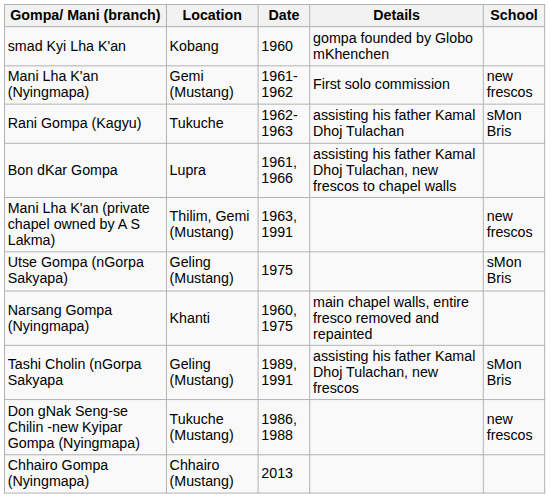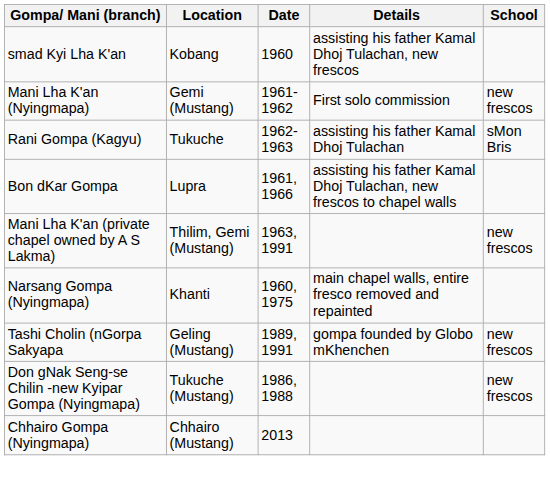 <table class="wikitable">
 <tr>
 <th>Gompa/ Mani (branch)</th>
 <th>Location</th>
 <th>Date</th>
 <th>Details</th>
 <th>School</th>
 </tr>
 <tr>
 <td>smad Kyi Lha K'an</td>
 <td>Kobang</td>
 <td>1960</td>
-<td>gompa founded by Globo mKhenchen</td>
+<td>assisting his father Kamal Dhoj Tulachan, new frescos</td>
 <td></td>
 </tr>
 <tr>
 <td>Mani Lha K'an (Nyingmapa)</td>
 <td>Gemi (Mustang)</td>
 <td>1961-1962</td>
 <td>First solo commission</td>
 <td>new frescos</td>
 </tr>
 <tr>
 <td>Rani Gompa (Kagyu)</td>
 <td>Tukuche</td>
 <td>1962-1963</td>
 <td>assisting his father Kamal Dhoj Tulachan</td>
 <td>sMon Bris</td>
 </tr>
 <tr>
 <td>Bon dKar Gompa</td>
 <td>Lupra</td>
 <td>1961, 1966</td>
 <td>assisting his father Kamal Dhoj Tulachan, new frescos to chapel walls</td>
 <td></td>
 </tr>
 <tr>
 <td>Mani Lha K'an (private chapel owned by A S Lakma)</td>
 <td>Thilim, Gemi (Mustang)</td>
 <td>1963, 1991</td>
 <td></td>
 <td>new frescos</td>
 </tr>
 <tr>
-<td>Utse Gompa (nGorpa Sakyapa)</td>
-<td>Geling (Mustang)</td>
-<td>1975</td>
-<td></td>
-<td>sMon Bris</td>
-</tr>
-<tr>
 <td>Narsang Gompa (Nyingmapa)</td>
 <td>Khanti</td>
 <td>1960, 1975</td>
 <td>main chapel walls, entire fresco removed and repainted</td>
 <td></td>
 </tr>
 <tr>
 <td>Tashi Cholin (nGorpa Sakyapa</td>
 <td>Geling (Mustang)</td>
 <td>1989, 1991</td>
-<td>assisting his father Kamal Dhoj Tulachan, new frescos</td>
-<td>sMon Bris</td>
+<td>gompa founded by Globo mKhenchen</td>
+<td>new frescos</td>
 </tr>
 <tr>
 <td>Don gNak Seng-se Chilin -new Kyipar Gompa (Nyingmapa)</td>
 <td>Tukuche (Mustang)</td>
 <td>1986, 1988</td>
 <td></td>
 <td>new frescos</td>
 </tr>
 <tr>
 <td>Chhairo Gompa (Nyingmapa)</td>
 <td>Chhairo (Mustang)</td>
 <td>2013</td>
 <td></td>
 <td></td>
 </tr>
 </table>
